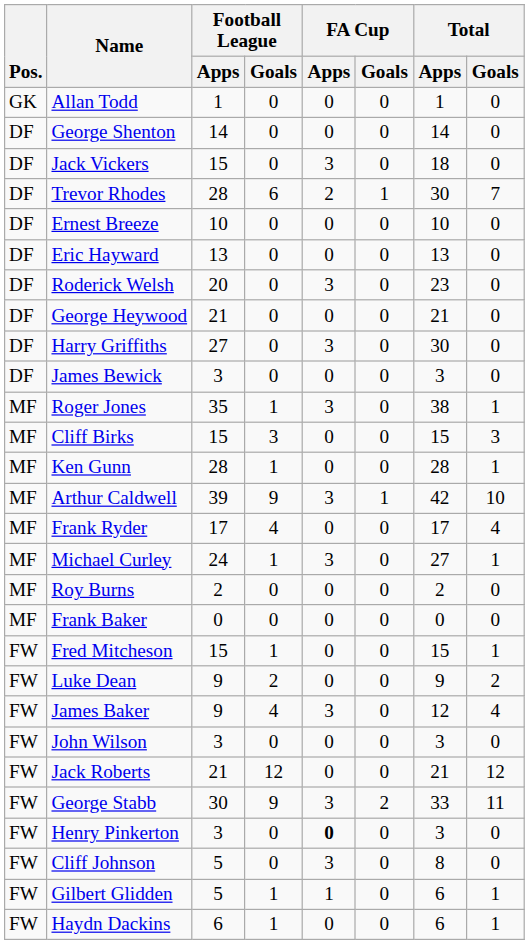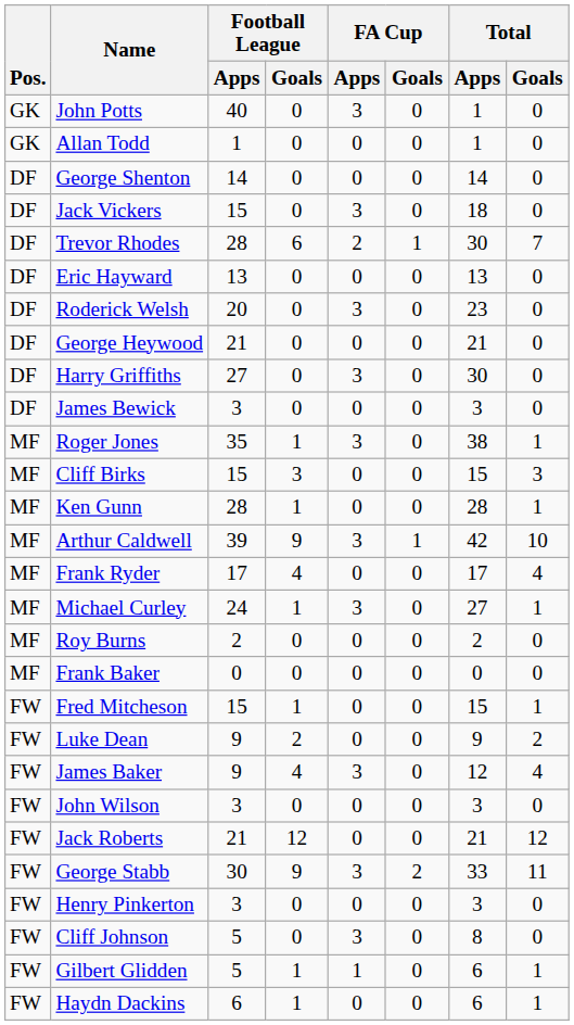 <table class="wikitable" style="text-align:center">
 <tr>
 <th rowspan="2" style="vertical-align:bottom;">Pos.</th>
 <th rowspan="2">Name</th>
 <th colspan="2" style="width:85px;">Football League</th>
 <th colspan="2" style="width:85px;">FA Cup</th>
 <th colspan="2" style="width:85px;">Total</th>
 </tr>
 <tr>
 <th>Apps</th>
 <th>Goals</th>
 <th>Apps</th>
 <th>Goals</th>
 <th>Apps</th>
 <th>Goals</th>
+</tr>
+<tr>
+<td align="left">GK</td>
+<td align="left"> <a href='#'>John Potts</a></td>
+<td>40</td>
+<td>0</td>
+<td>3</td>
+<td>0</td>
+<td>1</td>
+<td>0</td>
 </tr>
 <tr>
 <td align="left">GK</td>
 <td align="left"> <a href='#'>Allan Todd</a></td>
 <td>1</td>
 <td>0</td>
 <td>0</td>
 <td>0</td>
 <td>1</td>
 <td>0</td>
 </tr>
 <tr>
 <td align="left">DF</td>
 <td align="left"> <a href='#'>George Shenton</a></td>
 <td>14</td>
 <td>0</td>
 <td>0</td>
 <td>0</td>
 <td>14</td>
 <td>0</td>
 </tr>
 <tr>
 <td align="left">DF</td>
 <td align="left"> <a href='#'>Jack Vickers</a></td>
 <td>15</td>
 <td>0</td>
 <td>3</td>
 <td>0</td>
 <td>18</td>
 <td>0</td>
 </tr>
 <tr>
 <td align="left">DF</td>
 <td align="left"> <a href='#'>Trevor Rhodes</a></td>
 <td>28</td>
 <td>6</td>
 <td>2</td>
 <td>1</td>
 <td>30</td>
 <td>7</td>
-</tr>
-<tr>
-<td align="left">DF</td>
-<td align="left"> <a href='#'>Ernest Breeze</a></td>
-<td>10</td>
-<td>0</td>
-<td>0</td>
-<td>0</td>
-<td>10</td>
-<td>0</td>
 </tr>
 <tr>
 <td align="left">DF</td>
 <td align="left"> <a href='#'>Eric Hayward</a></td>
 <td>13</td>
 <td>0</td>
 <td>0</td>
 <td>0</td>
 <td>13</td>
 <td>0</td>
 </tr>
 <tr>
 <td align="left">DF</td>
 <td align="left"> <a href='#'>Roderick Welsh</a></td>
 <td>20</td>
 <td>0</td>
 <td>3</td>
 <td>0</td>
 <td>23</td>
 <td>0</td>
 </tr>
 <tr>
 <td align="left">DF</td>
 <td align="left"> <a href='#'>George Heywood</a></td>
 <td>21</td>
 <td>0</td>
 <td>0</td>
 <td>0</td>
 <td>21</td>
 <td>0</td>
 </tr>
 <tr>
 <td align="left">DF</td>
 <td align="left"> <a href='#'>Harry Griffiths</a></td>
 <td>27</td>
 <td>0</td>
 <td>3</td>
 <td>0</td>
 <td>30</td>
 <td>0</td>
 </tr>
 <tr>
 <td align="left">DF</td>
 <td align="left"> <a href='#'>James Bewick</a></td>
 <td>3</td>
 <td>0</td>
 <td>0</td>
 <td>0</td>
 <td>3</td>
 <td>0</td>
 </tr>
 <tr>
 <td align="left">MF</td>
 <td align="left"> <a href='#'>Roger Jones</a></td>
 <td>35</td>
 <td>1</td>
 <td>3</td>
 <td>0</td>
 <td>38</td>
 <td>1</td>
 </tr>
 <tr>
 <td align="left">MF</td>
 <td align="left"> <a href='#'>Cliff Birks</a></td>
 <td>15</td>
 <td>3</td>
 <td>0</td>
 <td>0</td>
 <td>15</td>
 <td>3</td>
 </tr>
 <tr>
 <td align="left">MF</td>
 <td align="left"> <a href='#'>Ken Gunn</a></td>
 <td>28</td>
 <td>1</td>
 <td>0</td>
 <td>0</td>
 <td>28</td>
 <td>1</td>
 </tr>
 <tr>
 <td align="left">MF</td>
 <td align="left"> <a href='#'>Arthur Caldwell</a></td>
 <td>39</td>
 <td>9</td>
 <td>3</td>
 <td>1</td>
 <td>42</td>
 <td>10</td>
 </tr>
 <tr>
 <td align="left">MF</td>
 <td align="left"> <a href='#'>Frank Ryder</a></td>
 <td>17</td>
 <td>4</td>
 <td>0</td>
 <td>0</td>
 <td>17</td>
 <td>4</td>
 </tr>
 <tr>
 <td align="left">MF</td>
 <td align="left"> <a href='#'>Michael Curley</a></td>
 <td>24</td>
 <td>1</td>
 <td>3</td>
 <td>0</td>
 <td>27</td>
 <td>1</td>
 </tr>
 <tr>
 <td align="left">MF</td>
 <td align="left"> <a href='#'>Roy Burns</a></td>
 <td>2</td>
 <td>0</td>
 <td>0</td>
 <td>0</td>
 <td>2</td>
 <td>0</td>
 </tr>
 <tr>
 <td align="left">MF</td>
 <td align="left"> <a href='#'>Frank Baker</a></td>
 <td>0</td>
 <td>0</td>
 <td>0</td>
 <td>0</td>
 <td>0</td>
 <td>0</td>
 </tr>
 <tr>
 <td align="left">FW</td>
 <td align="left"> <a href='#'>Fred Mitcheson</a></td>
 <td>15</td>
 <td>1</td>
 <td>0</td>
 <td>0</td>
 <td>15</td>
 <td>1</td>
 </tr>
 <tr>
 <td align="left">FW</td>
 <td align="left"> <a href='#'>Luke Dean</a></td>
 <td>9</td>
 <td>2</td>
 <td>0</td>
 <td>0</td>
 <td>9</td>
 <td>2</td>
 </tr>
 <tr>
 <td align="left">FW</td>
 <td align="left"> <a href='#'>James Baker</a></td>
 <td>9</td>
 <td>4</td>
 <td>3</td>
 <td>0</td>
 <td>12</td>
 <td>4</td>
 </tr>
 <tr>
 <td align="left">FW</td>
 <td align="left"> <a href='#'>John Wilson</a></td>
 <td>3</td>
 <td>0</td>
 <td>0</td>
 <td>0</td>
 <td>3</td>
 <td>0</td>
 </tr>
 <tr>
 <td align="left">FW</td>
 <td align="left"> <a href='#'>Jack Roberts</a></td>
 <td>21</td>
 <td>12</td>
 <td>0</td>
 <td>0</td>
 <td>21</td>
 <td>12</td>
 </tr>
 <tr>
 <td align="left">FW</td>
 <td align="left"> <a href='#'>George Stabb</a></td>
 <td>30</td>
 <td>9</td>
 <td>3</td>
 <td>2</td>
 <td>33</td>
 <td>11</td>
 </tr>
 <tr>
 <td align="left">FW</td>
 <td align="left"> <a href='#'>Henry Pinkerton</a></td>
 <td>3</td>
 <td>0</td>
-<td><strong>0</strong></td>
+<td>0</td>
 <td>0</td>
 <td>3</td>
 <td>0</td>
 </tr>
 <tr>
 <td align="left">FW</td>
 <td align="left"> <a href='#'>Cliff Johnson</a></td>
 <td>5</td>
 <td>0</td>
 <td>3</td>
 <td>0</td>
 <td>8</td>
 <td>0</td>
 </tr>
 <tr>
 <td align="left">FW</td>
 <td align="left"> <a href='#'>Gilbert Glidden</a></td>
 <td>5</td>
 <td>1</td>
 <td>1</td>
 <td>0</td>
 <td>6</td>
 <td>1</td>
 </tr>
 <tr>
 <td align="left">FW</td>
 <td align="left"> <a href='#'>Haydn Dackins</a></td>
 <td>6</td>
 <td>1</td>
 <td>0</td>
 <td>0</td>
 <td>6</td>
 <td>1</td>
 </tr>
 </table>
